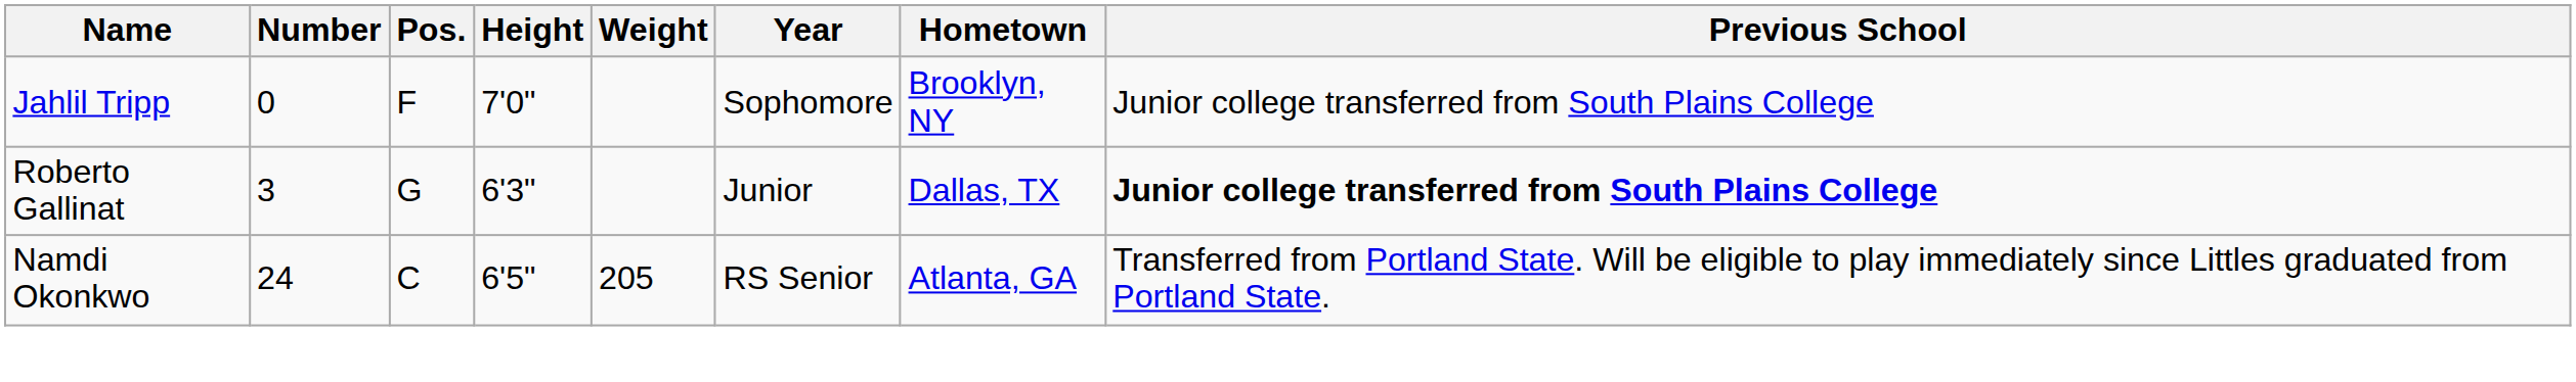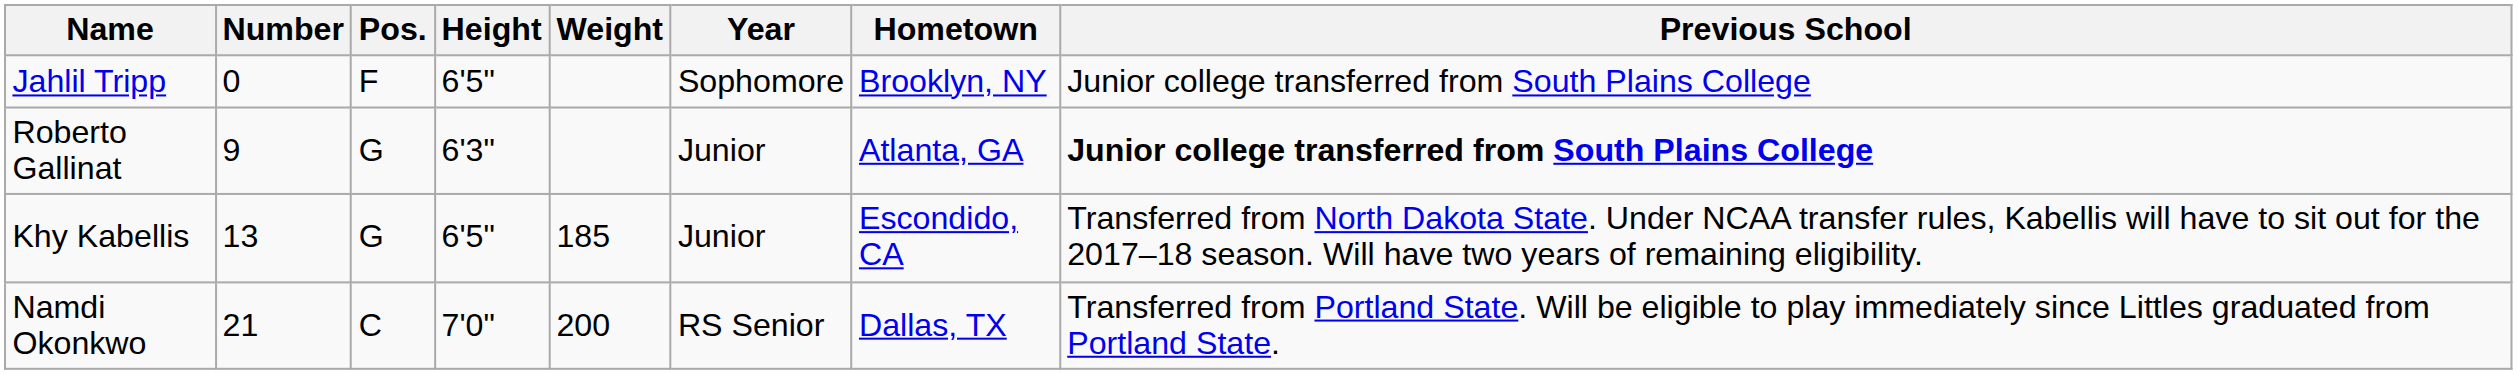 <table class="wikitable sortable" border="1">
 <tr>
 <th>Name</th>
 <th>Number</th>
 <th>Pos.</th>
 <th>Height</th>
 <th>Weight</th>
 <th>Year</th>
 <th>Hometown</th>
 <th class="unsortable">Previous School</th>
 </tr>
 <tr>
 <td><a href='#'>Jahlil Tripp</a></td>
 <td>0</td>
 <td>F</td>
-<td>7'0"</td>
+<td>6'5"</td>
 <td></td>
 <td>Sophomore</td>
 <td><a href='#'>Brooklyn, NY</a></td>
 <td>Junior college transferred from <a href='#'>South Plains College</a></td>
 </tr>
 <tr>
 <td>Roberto Gallinat</td>
-<td>3</td>
+<td>9</td>
 <td>G</td>
 <td>6'3"</td>
 <td></td>
 <td>Junior</td>
-<td><a href='#'>Dallas, TX</a></td>
+<td><a href='#'>Atlanta, GA</a></td>
 <td><strong>Junior college transferred from <a href='#'>South Plains College</a></strong></td>
 </tr>
 <tr>
+<td>Khy Kabellis</td>
+<td>13</td>
+<td>G</td>
+<td>6'5"</td>
+<td>185</td>
+<td>Junior</td>
+<td><a href='#'>Escondido, CA</a></td>
+<td>Transferred from <a href='#'>North Dakota State</a>. Under NCAA transfer rules, Kabellis will have to sit out for the 2017–18 season. Will have two years of remaining eligibility.</td>
+</tr>
+<tr>
 <td>Namdi Okonkwo</td>
-<td>24</td>
+<td>21</td>
 <td>C</td>
-<td>6'5"</td>
-<td>205</td>
+<td>7'0"</td>
+<td>200</td>
 <td>RS Senior</td>
-<td><a href='#'>Atlanta, GA</a></td>
+<td><a href='#'>Dallas, TX</a></td>
 <td>Transferred from <a href='#'>Portland State</a>. Will be eligible to play immediately since Littles graduated from <a href='#'>Portland State</a>.</td>
 </tr>
 </table>
